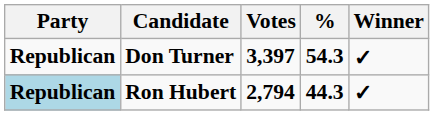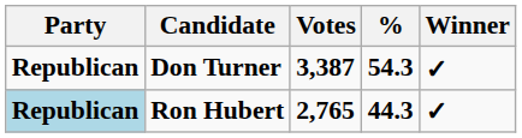 <table class="wikitable sortable">
 <tr>
 <th>Party</th>
 <th>Candidate</th>
 <th>Votes</th>
 <th>%</th>
 <th>Winner</th>
 </tr>
 <tr>
 <td><strong>Republican</strong></td>
 <td><strong>Don Turner</strong></td>
-<td><strong>3,397</strong></td>
+<td><strong>3,387</strong></td>
 <td><strong>54.3</strong></td>
 <td><strong>✓</strong></td>
 </tr>
 <tr>
 <td style="background: lightblue;"><strong>Republican</strong></td>
 <td><strong>Ron Hubert</strong></td>
-<td><strong>2,794</strong></td>
+<td><strong>2,765</strong></td>
 <td><strong>44.3</strong></td>
 <td><strong>✓</strong></td>
 </tr>
 </table>
